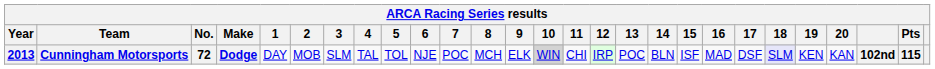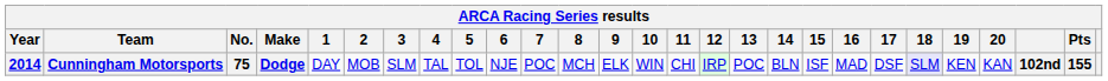 <table class="wikitable" style="text-align:center; font-size:75%">
 <tr>
 <th colspan=45><a href='#'>ARCA Racing Series</a> results</th>
 </tr>
 <tr>
 <th>Year</th>
 <th>Team</th>
 <th>No.</th>
 <th>Make</th>
 <th>1</th>
 <th>2</th>
 <th>3</th>
 <th>4</th>
 <th>5</th>
 <th>6</th>
 <th>7</th>
 <th>8</th>
 <th>9</th>
 <th>10</th>
 <th>11</th>
 <th>12</th>
 <th>13</th>
 <th>14</th>
 <th>15</th>
 <th>16</th>
 <th>17</th>
 <th>18</th>
 <th>19</th>
 <th>20</th>
 <th></th>
 <th>Pts</th>
 <th></th>
 </tr>
 <tr>
-<th><a href='#'>2013</a></th>
+<th><a href='#'>2014</a></th>
 <th><a href='#'>Cunningham Motorsports</a></th>
-<th>72</th>
+<th>75</th>
 <th><a href='#'>Dodge</a></th>
 <td><a href='#'>DAY</a></td>
 <td><a href='#'>MOB</a></td>
 <td><a href='#'>SLM</a></td>
 <td><a href='#'>TAL</a></td>
 <td><a href='#'>TOL</a></td>
 <td><a href='#'>NJE</a></td>
 <td><a href='#'>POC</a></td>
 <td><a href='#'>MCH</a></td>
 <td><a href='#'>ELK</a></td>
-<td style="background: lightgrey;"><a href='#'>WIN</a></td>
+<td><a href='#'>WIN</a></td>
 <td><a href='#'>CHI</a></td>
 <td style="background:#DFFFDF;"><a href='#'>IRP</a><br></td>
 <td><a href='#'>POC</a></td>
 <td><a href='#'>BLN</a></td>
 <td><a href='#'>ISF</a></td>
 <td><a href='#'>MAD</a></td>
 <td><a href='#'>DSF</a></td>
 <td style="background: lavender;"><a href='#'>SLM</a></td>
 <td><a href='#'>KEN</a></td>
 <td><a href='#'>KAN</a></td>
 <th>102nd</th>
-<th>115</th>
+<th>155</th>
 <th></th>
 </tr>
 </table>
